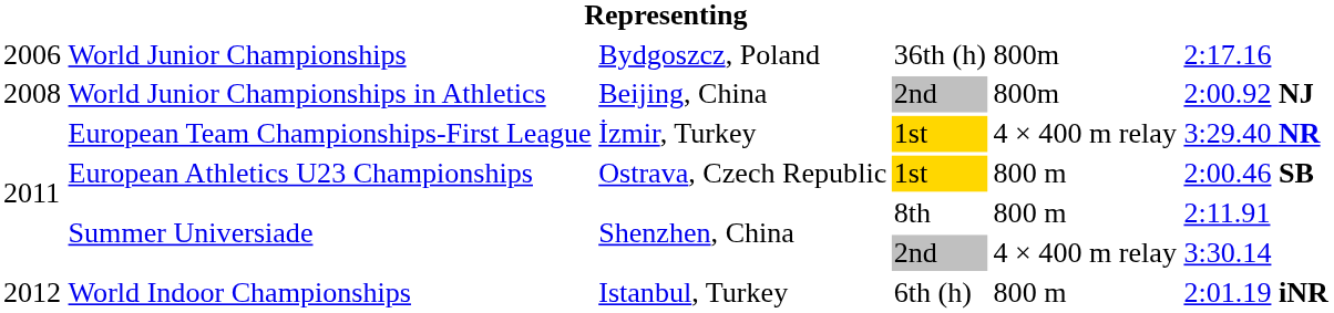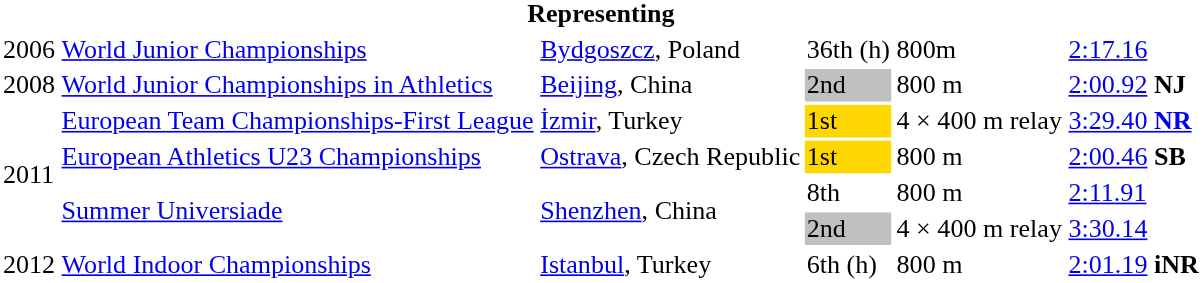 <table>
 <tr>
 <th colspan="6">Representing </th>
 </tr>
 <tr>
 <td>2006</td>
 <td><a href='#'>World Junior Championships</a></td>
 <td><a href='#'>Bydgoszcz</a>, Poland</td>
 <td>36th (h)</td>
 <td>800m</td>
 <td><a href='#'>2:17.16</a></td>
 </tr>
 <tr>
 <td>2008</td>
 <td><a href='#'>World Junior Championships in Athletics</a></td>
 <td><a href='#'>Beijing</a>, China</td>
 <td bgcolor=silver>2nd</td>
-<td>800m</td>
+<td>800 m</td>
 <td><a href='#'>2:00.92</a> <strong>NJ</strong></td>
 </tr>
 <tr>
 <td rowspan=4>2011</td>
 <td><a href='#'>European Team Championships-First League</a></td>
 <td><a href='#'>İzmir</a>, Turkey</td>
 <td bgcolor=gold>1st</td>
 <td>4 × 400 m relay</td>
 <td><a href='#'>3:29.40 <strong>NR</strong></a></td>
 </tr>
 <tr>
 <td><a href='#'>European Athletics U23 Championships</a></td>
 <td><a href='#'>Ostrava</a>, Czech Republic</td>
 <td bgcolor=gold>1st</td>
 <td>800 m</td>
 <td><a href='#'>2:00.46</a> <strong>SB</strong></td>
 </tr>
 <tr>
 <td rowspan=2><a href='#'>Summer Universiade</a></td>
 <td rowspan=2><a href='#'>Shenzhen</a>, China</td>
 <td>8th</td>
 <td>800 m</td>
 <td><a href='#'>2:11.91</a></td>
 </tr>
 <tr>
 <td bgcolor=silver>2nd</td>
 <td>4 × 400 m relay</td>
 <td><a href='#'>3:30.14</a></td>
 </tr>
 <tr>
 <td>2012</td>
 <td><a href='#'>World Indoor Championships</a></td>
 <td><a href='#'>Istanbul</a>, Turkey</td>
 <td>6th (h)</td>
 <td>800 m</td>
 <td><a href='#'>2:01.19</a> <strong>iNR</strong></td>
 </tr>
 </table>
